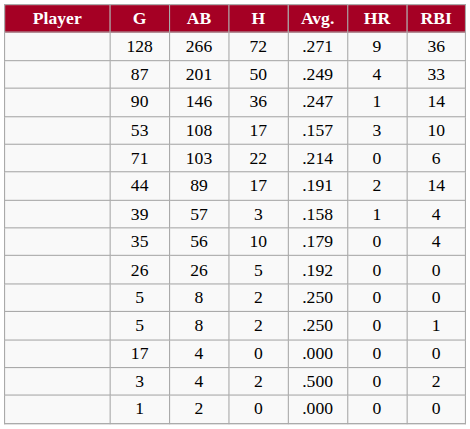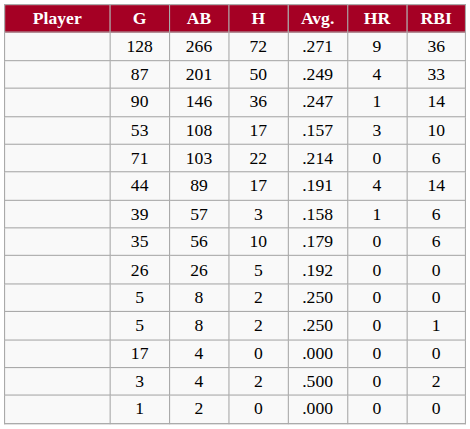 <table class="wikitable sortable">
 <tr>
 <th style="background:#A50024;color:white;" width="16%">Player</th>
 <th style="background:#A50024;color:white;" width="9%">G</th>
 <th style="background:#A50024;color:white;" width="9%">AB</th>
 <th style="background:#A50024;color:white;" width="9%">H</th>
 <th style="background:#A50024;color:white;" width="9%">Avg.</th>
 <th style="background:#A50024;color:white;" width="9%">HR</th>
 <th style="background:#A50024;color:white;" width="9%">RBI</th>
 </tr>
 <tr align="center">
 <td></td>
 <td>128</td>
 <td>266</td>
 <td>72</td>
 <td>.271</td>
 <td>9</td>
 <td>36</td>
 </tr>
 <tr align="center">
 <td></td>
 <td>87</td>
 <td>201</td>
 <td>50</td>
 <td>.249</td>
 <td>4</td>
 <td>33</td>
 </tr>
 <tr align="center">
 <td></td>
 <td>90</td>
 <td>146</td>
 <td>36</td>
 <td>.247</td>
 <td>1</td>
 <td>14</td>
 </tr>
 <tr align="center">
 <td></td>
 <td>53</td>
 <td>108</td>
 <td>17</td>
 <td>.157</td>
 <td>3</td>
 <td>10</td>
 </tr>
 <tr align="center">
 <td></td>
 <td>71</td>
 <td>103</td>
 <td>22</td>
 <td>.214</td>
 <td>0</td>
 <td>6</td>
 </tr>
 <tr align="center">
 <td></td>
 <td>44</td>
 <td>89</td>
 <td>17</td>
 <td>.191</td>
-<td>2</td>
+<td>4</td>
 <td>14</td>
 </tr>
 <tr align="center">
 <td></td>
 <td>39</td>
 <td>57</td>
 <td>3</td>
 <td>.158</td>
 <td>1</td>
-<td>4</td>
+<td>6</td>
 </tr>
 <tr align=center>
 <td></td>
 <td>35</td>
 <td>56</td>
 <td>10</td>
 <td>.179</td>
 <td>0</td>
-<td>4</td>
+<td>6</td>
 </tr>
 <tr align="center">
 <td></td>
 <td>26</td>
 <td>26</td>
 <td>5</td>
 <td>.192</td>
 <td>0</td>
 <td>0</td>
 </tr>
 <tr align="center">
 <td></td>
 <td>5</td>
 <td>8</td>
 <td>2</td>
 <td>.250</td>
 <td>0</td>
 <td>0</td>
 </tr>
 <tr align="center">
 <td></td>
 <td>5</td>
 <td>8</td>
 <td>2</td>
 <td>.250</td>
 <td>0</td>
 <td>1</td>
 </tr>
 <tr align=center>
 <td></td>
 <td>17</td>
 <td>4</td>
 <td>0</td>
 <td>.000</td>
 <td>0</td>
 <td>0</td>
 </tr>
 <tr align="center">
 <td></td>
 <td>3</td>
 <td>4</td>
 <td>2</td>
 <td>.500</td>
 <td>0</td>
 <td>2</td>
 </tr>
 <tr align=center>
 <td></td>
 <td>1</td>
 <td>2</td>
 <td>0</td>
 <td>.000</td>
 <td>0</td>
 <td>0</td>
 </tr>
 <tr align="center">
 </tr>
 </table>
